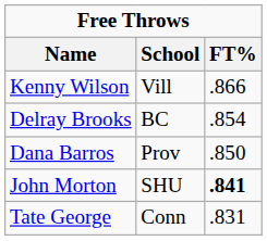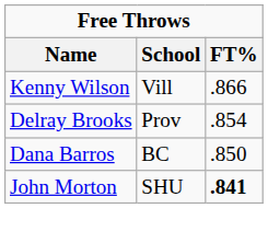 <table class="wikitable">
 <tr>
 <td colspan=3 style="text-align:center;"><strong>Free Throws</strong></td>
 </tr>
 <tr>
 <th>Name</th>
 <th>School</th>
 <th>FT%</th>
 </tr>
 <tr>
 <td><a href='#'>Kenny Wilson</a></td>
 <td>Vill</td>
 <td>.866</td>
 </tr>
 <tr>
 <td><a href='#'>Delray Brooks</a></td>
-<td>BC</td>
+<td>Prov</td>
 <td>.854</td>
 </tr>
 <tr>
 <td><a href='#'>Dana Barros</a></td>
-<td>Prov</td>
+<td>BC</td>
 <td>.850</td>
 </tr>
 <tr>
 <td><a href='#'>John Morton</a></td>
 <td>SHU</td>
 <td><strong>.841</strong></td>
 </tr>
-<tr>
-<td><a href='#'>Tate George</a></td>
-<td>Conn</td>
-<td>.831</td>
-</tr>
 </table>
